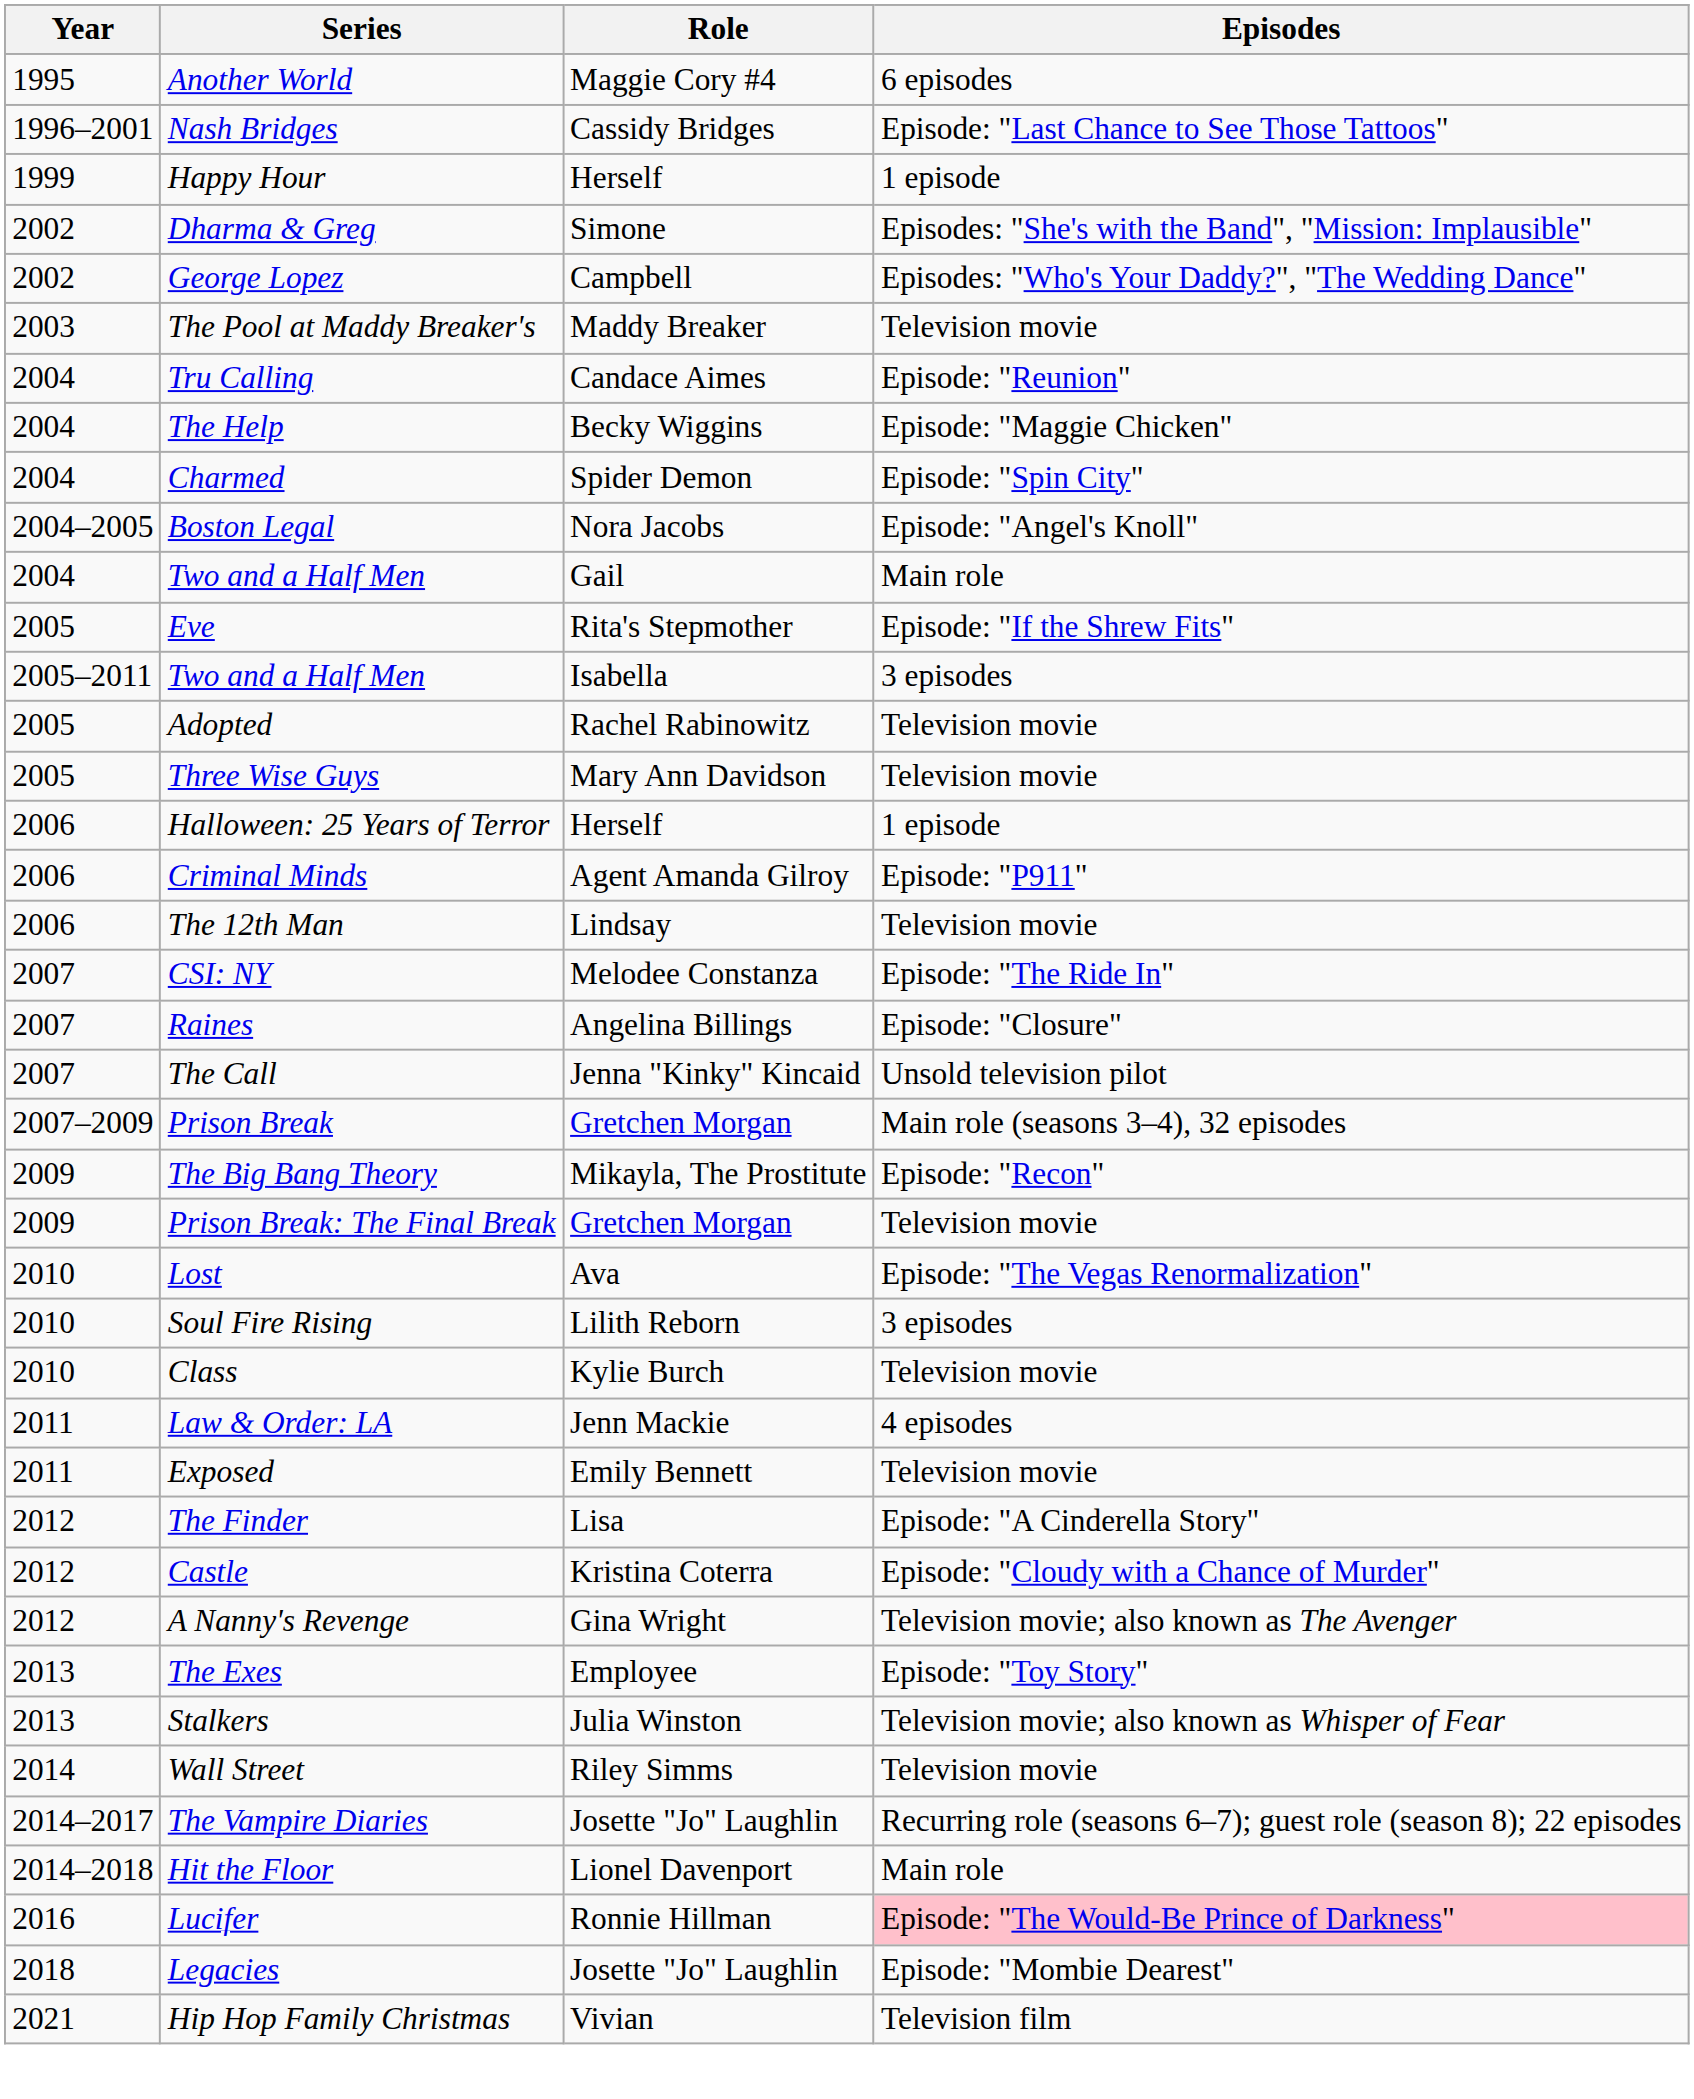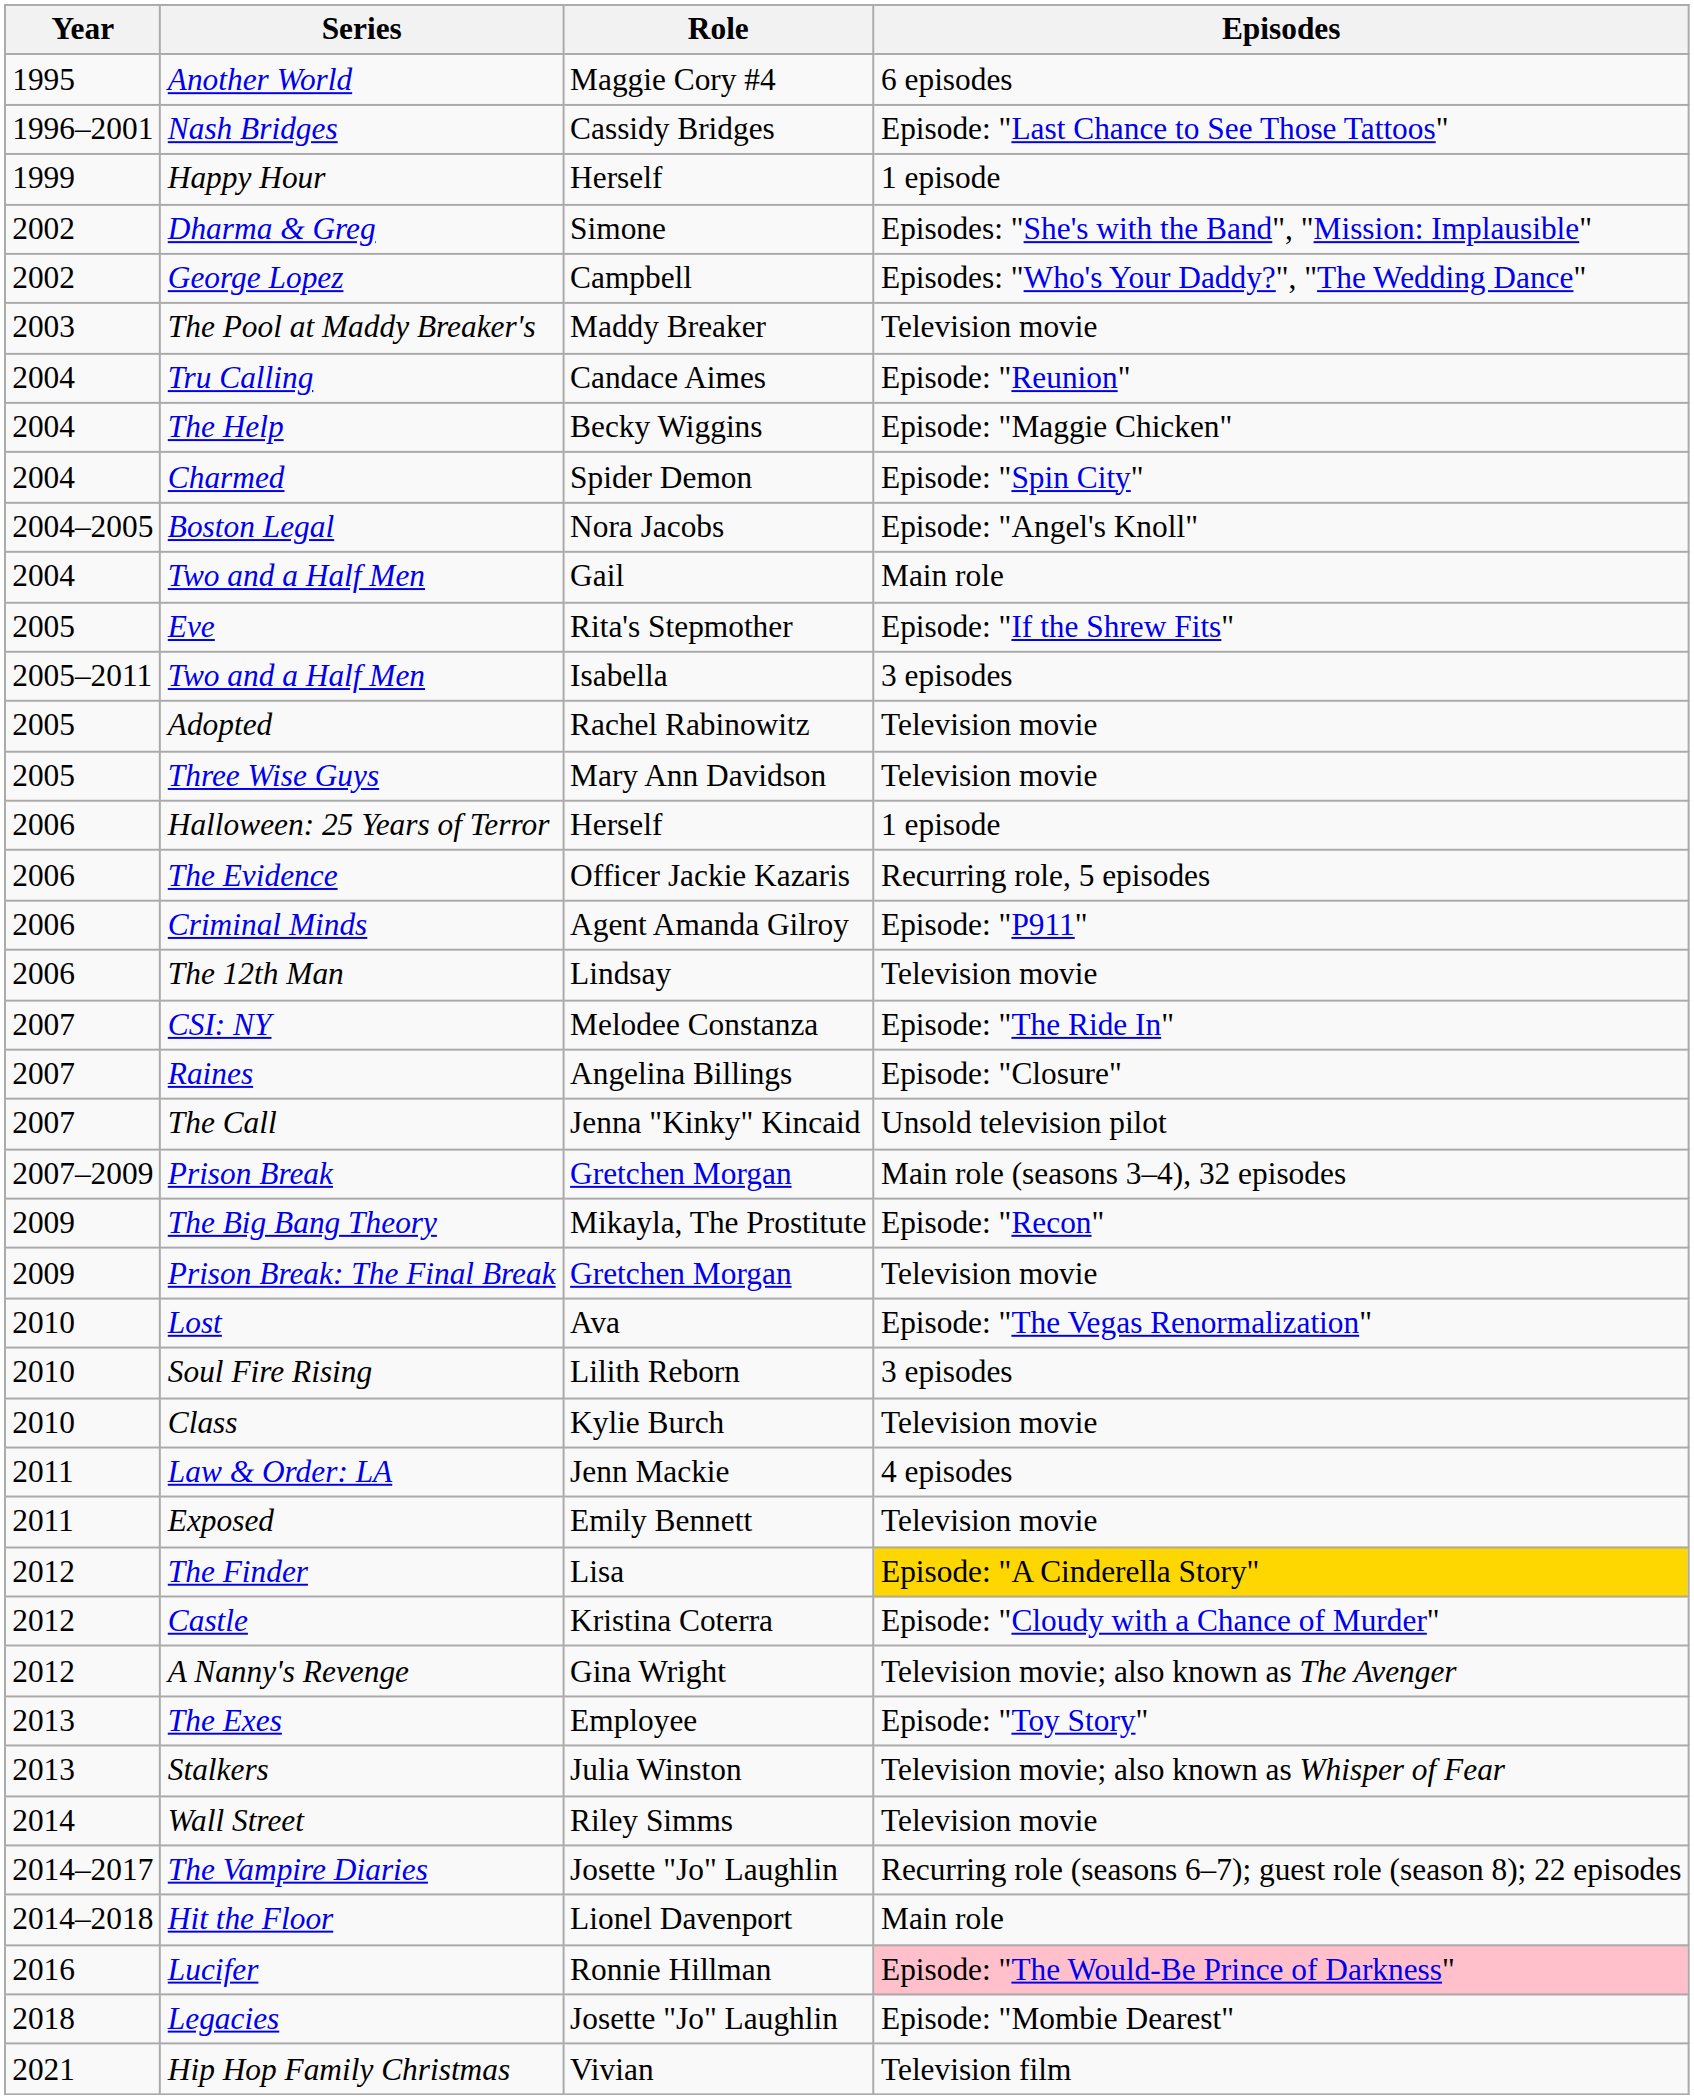 <table class="wikitable sortable">
 <tr>
 <th>Year</th>
 <th>Series</th>
 <th>Role</th>
 <th class="unsortable">Episodes</th>
 </tr>
 <tr>
 <td>1995</td>
 <td><em><a href='#'>Another World</a></em></td>
 <td>Maggie Cory #4</td>
 <td>6 episodes</td>
 </tr>
 <tr>
 <td>1996–2001</td>
 <td><em><a href='#'>Nash Bridges</a></em></td>
 <td>Cassidy Bridges</td>
 <td>Episode: "<a href='#'>Last Chance to See Those Tattoos</a>"</td>
 </tr>
 <tr>
 <td>1999</td>
 <td><em>Happy Hour</em></td>
 <td>Herself</td>
 <td>1 episode</td>
 </tr>
 <tr>
 <td>2002</td>
 <td><em><a href='#'>Dharma & Greg</a></em></td>
 <td>Simone</td>
 <td>Episodes: "<a href='#'>She's with the Band</a>", "<a href='#'>Mission: Implausible</a>"</td>
 </tr>
 <tr>
 <td>2002</td>
 <td><em><a href='#'>George Lopez</a></em></td>
 <td>Campbell</td>
 <td>Episodes: "<a href='#'>Who's Your Daddy?</a>", "<a href='#'>The Wedding Dance</a>"</td>
 </tr>
 <tr>
 <td>2003</td>
 <td><em>The Pool at Maddy Breaker's</em></td>
 <td>Maddy Breaker</td>
 <td>Television movie</td>
 </tr>
 <tr>
 <td>2004</td>
 <td><em><a href='#'>Tru Calling</a></em></td>
 <td>Candace Aimes</td>
 <td>Episode: "<a href='#'>Reunion</a>"</td>
 </tr>
 <tr>
 <td>2004</td>
 <td><em><a href='#'>The Help</a></em></td>
 <td>Becky Wiggins</td>
 <td>Episode: "Maggie Chicken"</td>
 </tr>
 <tr>
 <td>2004</td>
 <td><em><a href='#'>Charmed</a></em></td>
 <td>Spider Demon</td>
 <td>Episode: "<a href='#'>Spin City</a>"</td>
 </tr>
 <tr>
 <td>2004–2005</td>
 <td><em><a href='#'>Boston Legal</a></em></td>
 <td>Nora Jacobs</td>
 <td>Episode: "Angel's Knoll"</td>
 </tr>
 <tr>
 <td>2004</td>
 <td><em><a href='#'>Two and a Half Men</a></em></td>
 <td>Gail</td>
 <td>Main role</td>
 </tr>
 <tr>
 <td>2005</td>
 <td><em><a href='#'>Eve</a></em></td>
 <td>Rita's Stepmother</td>
 <td>Episode: "<a href='#'>If the Shrew Fits</a>"</td>
 </tr>
 <tr>
 <td>2005–2011</td>
 <td><em><a href='#'>Two and a Half Men</a></em></td>
 <td>Isabella</td>
 <td>3 episodes</td>
 </tr>
 <tr>
 <td>2005</td>
 <td><em>Adopted</em></td>
 <td>Rachel Rabinowitz</td>
 <td>Television movie</td>
 </tr>
 <tr>
 <td>2005</td>
 <td><em><a href='#'>Three Wise Guys</a></em></td>
 <td>Mary Ann Davidson</td>
 <td>Television movie</td>
 </tr>
 <tr>
 <td>2006</td>
 <td><em>Halloween: 25 Years of Terror</em></td>
 <td>Herself</td>
 <td>1 episode</td>
 </tr>
 <tr>
 <td>2006</td>
+<td><em><a href='#'>The Evidence</a></em></td>
+<td>Officer Jackie Kazaris</td>
+<td>Recurring role, 5 episodes</td>
+</tr>
+<tr>
+<td>2006</td>
 <td><em><a href='#'>Criminal Minds</a></em></td>
 <td>Agent Amanda Gilroy</td>
 <td>Episode: "<a href='#'>P911</a>"</td>
 </tr>
 <tr>
 <td>2006</td>
 <td><em>The 12th Man</em></td>
 <td>Lindsay</td>
 <td>Television movie</td>
 </tr>
 <tr>
 <td>2007</td>
 <td><em><a href='#'>CSI: NY</a></em></td>
 <td>Melodee Constanza</td>
 <td>Episode: "<a href='#'>The Ride In</a>"</td>
 </tr>
 <tr>
 <td>2007</td>
 <td><em><a href='#'>Raines</a></em></td>
 <td>Angelina Billings</td>
 <td>Episode: "Closure"</td>
 </tr>
 <tr>
 <td>2007</td>
 <td><em>The Call</em></td>
 <td>Jenna "Kinky" Kincaid</td>
 <td>Unsold television pilot</td>
 </tr>
 <tr>
 <td>2007–2009</td>
 <td><em><a href='#'>Prison Break</a></em></td>
 <td><a href='#'>Gretchen Morgan</a></td>
 <td>Main role (seasons 3–4), 32 episodes</td>
 </tr>
 <tr>
 <td>2009</td>
 <td><em><a href='#'>The Big Bang Theory</a></em></td>
 <td>Mikayla, The Prostitute</td>
 <td>Episode: "<a href='#'>Recon</a>"</td>
 </tr>
 <tr>
 <td>2009</td>
 <td><em><a href='#'>Prison Break: The Final Break</a></em></td>
 <td><a href='#'>Gretchen Morgan</a></td>
 <td>Television movie</td>
 </tr>
 <tr>
 <td>2010</td>
 <td><em><a href='#'>Lost</a></em></td>
 <td>Ava</td>
 <td>Episode: "<a href='#'>The Vegas Renormalization</a>"</td>
 </tr>
 <tr>
 <td>2010</td>
 <td><em>Soul Fire Rising</em></td>
 <td>Lilith Reborn</td>
 <td>3 episodes</td>
 </tr>
 <tr>
 <td>2010</td>
 <td><em>Class</em></td>
 <td>Kylie Burch</td>
 <td>Television movie</td>
 </tr>
 <tr>
 <td>2011</td>
 <td><em><a href='#'>Law & Order: LA</a></em></td>
 <td>Jenn Mackie</td>
 <td>4 episodes</td>
 </tr>
 <tr>
 <td>2011</td>
 <td><em>Exposed</em></td>
 <td>Emily Bennett</td>
 <td>Television movie</td>
 </tr>
 <tr>
 <td>2012</td>
 <td><em><a href='#'>The Finder</a></em></td>
 <td>Lisa</td>
-<td>Episode: "A Cinderella Story"</td>
+<td style="background: gold;">Episode: "A Cinderella Story"</td>
 </tr>
 <tr>
 <td>2012</td>
 <td><em><a href='#'>Castle</a></em></td>
 <td>Kristina Coterra</td>
 <td>Episode: "<a href='#'>Cloudy with a Chance of Murder</a>"</td>
 </tr>
 <tr>
 <td>2012</td>
 <td><em>A Nanny's Revenge</em></td>
 <td>Gina Wright</td>
 <td>Television movie; also known as <em>The Avenger</em></td>
 </tr>
 <tr>
 <td>2013</td>
 <td><em><a href='#'>The Exes</a></em></td>
 <td>Employee</td>
 <td>Episode: "<a href='#'>Toy Story</a>"</td>
 </tr>
 <tr>
 <td>2013</td>
 <td><em>Stalkers</em></td>
 <td>Julia Winston</td>
 <td>Television movie; also known as <em>Whisper of Fear</em></td>
 </tr>
 <tr>
 <td>2014</td>
 <td><em>Wall Street</em></td>
 <td>Riley Simms</td>
 <td>Television movie</td>
 </tr>
 <tr>
 <td>2014–2017</td>
 <td><em><a href='#'>The Vampire Diaries</a></em></td>
 <td>Josette "Jo" Laughlin</td>
 <td>Recurring role (seasons 6–7); guest role (season 8); 22 episodes</td>
 </tr>
 <tr>
 <td>2014–2018</td>
 <td><em><a href='#'>Hit the Floor</a></em></td>
 <td>Lionel Davenport</td>
 <td>Main role</td>
 </tr>
 <tr>
 <td>2016</td>
 <td><em><a href='#'>Lucifer</a></em></td>
 <td>Ronnie Hillman</td>
 <td style="background: pink;">Episode: "<a href='#'>The Would-Be Prince of Darkness</a>"</td>
 </tr>
 <tr>
 <td>2018</td>
 <td><em><a href='#'>Legacies</a></em></td>
 <td>Josette "Jo" Laughlin</td>
 <td>Episode: "Mombie Dearest"</td>
 </tr>
 <tr>
 <td>2021</td>
 <td><em>Hip Hop Family Christmas</em></td>
 <td>Vivian</td>
 <td>Television film</td>
 </tr>
 </table>
